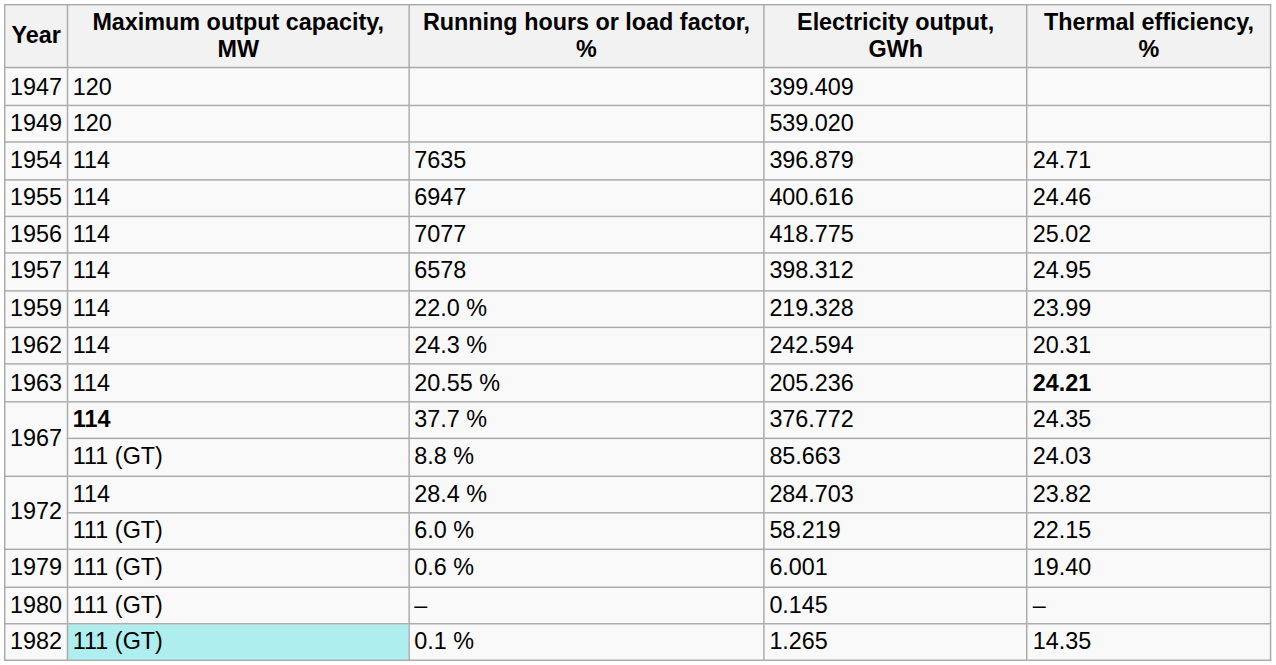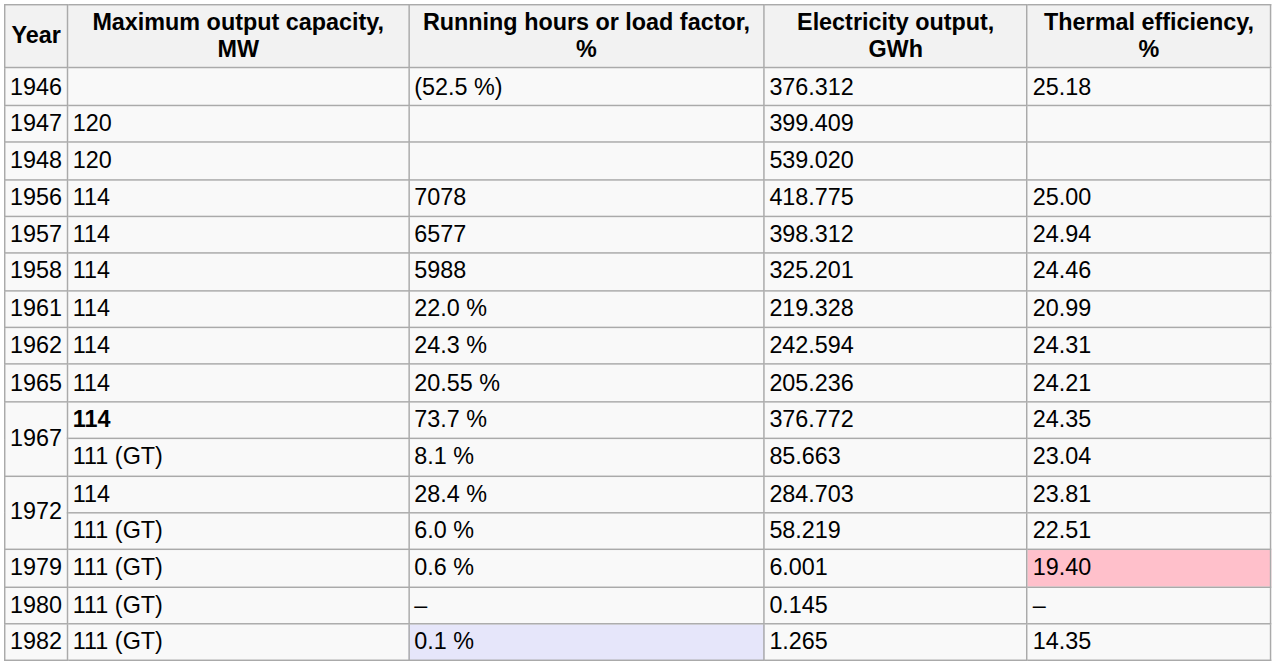 <table class="wikitable">
 <tr>
 <th>Year</th>
 <th>Maximum  output capacity, MW</th>
 <th>Running  hours or load factor, %</th>
 <th>Electricity  output, GWh</th>
 <th>Thermal  efficiency, %</th>
 </tr>
 <tr>
+<td>1946</td>
+<td></td>
+<td>(52.5 %)</td>
+<td>376.312</td>
+<td>25.18</td>
+</tr>
+<tr>
 <td>1947</td>
 <td>120</td>
 <td></td>
 <td>399.409</td>
 <td></td>
 </tr>
 <tr>
-<td>1949</td>
+<td>1948</td>
 <td>120</td>
 <td></td>
 <td>539.020</td>
 <td></td>
 </tr>
 <tr>
-<td>1954</td>
-<td>114</td>
-<td>7635</td>
-<td>396.879</td>
-<td>24.71</td>
-</tr>
-<tr>
-<td>1955</td>
-<td>114</td>
-<td>6947</td>
-<td>400.616</td>
-<td>24.46</td>
-</tr>
-<tr>
 <td>1956</td>
 <td>114</td>
-<td>7077</td>
+<td>7078</td>
 <td>418.775</td>
-<td>25.02</td>
+<td>25.00</td>
 </tr>
 <tr>
 <td>1957</td>
 <td>114</td>
-<td>6578</td>
+<td>6577</td>
 <td>398.312</td>
-<td>24.95</td>
+<td>24.94</td>
 </tr>
 <tr>
-<td>1959</td>
+<td>1958</td>
+<td>114</td>
+<td>5988</td>
+<td>325.201</td>
+<td>24.46</td>
+</tr>
+<tr>
+<td>1961</td>
 <td>114</td>
 <td>22.0  %</td>
 <td>219.328</td>
-<td>23.99</td>
+<td>20.99</td>
 </tr>
 <tr>
 <td>1962</td>
 <td>114</td>
 <td>24.3  %</td>
 <td>242.594</td>
-<td>20.31</td>
+<td>24.31</td>
 </tr>
 <tr>
-<td>1963</td>
+<td>1965</td>
 <td>114</td>
 <td>20.55  %</td>
 <td>205.236</td>
-<td><strong>24.21</strong></td>
+<td>24.21</td>
 </tr>
 <tr>
 <td rowspan="2">1967</td>
 <td><strong>114</strong></td>
-<td>37.7 %</td>
+<td>73.7 %</td>
 <td>376.772</td>
 <td>24.35</td>
 </tr>
 <tr>
 <td>111 (GT)</td>
-<td>8.8 %</td>
+<td>8.1 %</td>
 <td>85.663</td>
-<td>24.03</td>
+<td>23.04</td>
 </tr>
 <tr>
 <td rowspan="2">1972</td>
 <td>114</td>
 <td>28.4  %</td>
 <td>284.703</td>
-<td>23.82</td>
+<td>23.81</td>
 </tr>
 <tr>
 <td>111  (GT)</td>
 <td>6.0  %</td>
 <td>58.219</td>
-<td>22.15</td>
+<td>22.51</td>
 </tr>
 <tr>
 <td>1979</td>
 <td>111  (GT)</td>
 <td>0.6  %</td>
 <td>6.001</td>
-<td>19.40</td>
+<td style="background: pink;">19.40</td>
 </tr>
 <tr>
 <td>1980</td>
 <td>111  (GT)</td>
 <td>–</td>
 <td>0.145</td>
 <td>–</td>
 </tr>
 <tr>
 <td>1982</td>
-<td style="background: paleturquoise;">111  (GT)</td>
-<td>0.1  %</td>
+<td>111  (GT)</td>
+<td style="background: lavender;">0.1  %</td>
 <td>1.265</td>
 <td>14.35</td>
 </tr>
 </table>
